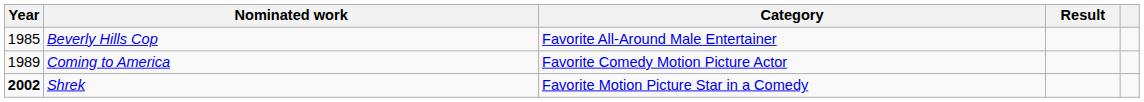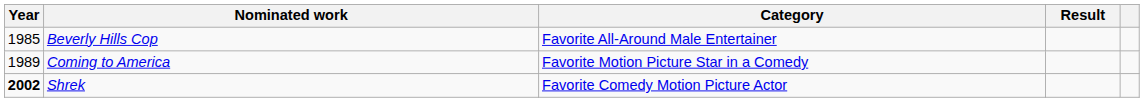 <table class="wikitable sortable">
 <tr>
 <th scope="col" style="width:1em;">Year</th>
 <th scope="col" style="width:39em;">Nominated work</th>
 <th scope="col" style="width:40em;">Category</th>
 <th scope="col" style="width:5em;">Result</th>
 <th scope="col" style="width:1em;"class="unsortable"></th>
 </tr>
 <tr>
 <td>1985</td>
 <td><em><a href='#'>Beverly Hills Cop</a></em></td>
 <td><a href='#'>Favorite All-Around Male Entertainer</a></td>
 <td></td>
 <td></td>
 </tr>
 <tr>
 <td>1989</td>
 <td><em><a href='#'>Coming to America</a></em></td>
-<td><a href='#'>Favorite Comedy Motion Picture Actor</a></td>
+<td><a href='#'>Favorite Motion Picture Star in a Comedy</a></td>
 <td></td>
 <td></td>
 </tr>
 <tr>
 <td><strong>2002</strong></td>
 <td><em><a href='#'>Shrek</a></em></td>
-<td><a href='#'>Favorite Motion Picture Star in a Comedy</a></td>
+<td><a href='#'>Favorite Comedy Motion Picture Actor</a></td>
 <td></td>
 <td></td>
 </tr>
 </table>
